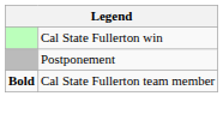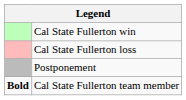 <table class="wikitable" style="font-size:90%">
 <tr>
 <th colspan="2">Legend</th>
 </tr>
 <tr>
 <td bgcolor="#bbffbb"> </td>
 <td>Cal State Fullerton win</td>
+</tr>
+<tr>
+<td bgcolor="#ffbbbb"> </td>
+<td>Cal State Fullerton loss</td>
 </tr>
 <tr>
 <td bgcolor="#bbbbbb"> </td>
 <td>Postponement</td>
 </tr>
 <tr>
 <td><strong>Bold</strong></td>
 <td>Cal State Fullerton team member</td>
 </tr>
 </table>
